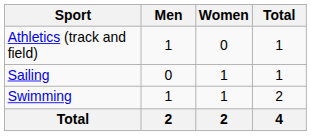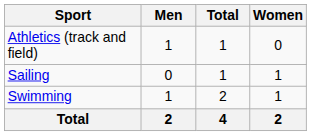 <table class="wikitable sortable" style="text-align:center;">
 <tr>
 <th width=150>Sport</th>
 <th width=55>Men</th>
+<th width=55>Total</th>
 <th width=55>Women</th>
-<th width=55>Total</th>
 </tr>
 <tr>
 <td align=left><a href='#'>Athletics</a> (track and field)</td>
 <td>1</td>
+<td>1</td>
 <td>0</td>
-<td>1</td>
 </tr>
 <tr>
 <td align=left><a href='#'>Sailing</a></td>
 <td>0</td>
 <td>1</td>
 <td>1</td>
 </tr>
 <tr>
 <td align=left><a href='#'>Swimming</a></td>
 <td>1</td>
+<td>2</td>
 <td>1</td>
-<td>2</td>
 </tr>
 <tr>
 <th>Total</th>
 <th>2</th>
+<th>4</th>
 <th>2</th>
-<th>4</th>
 </tr>
 </table>
